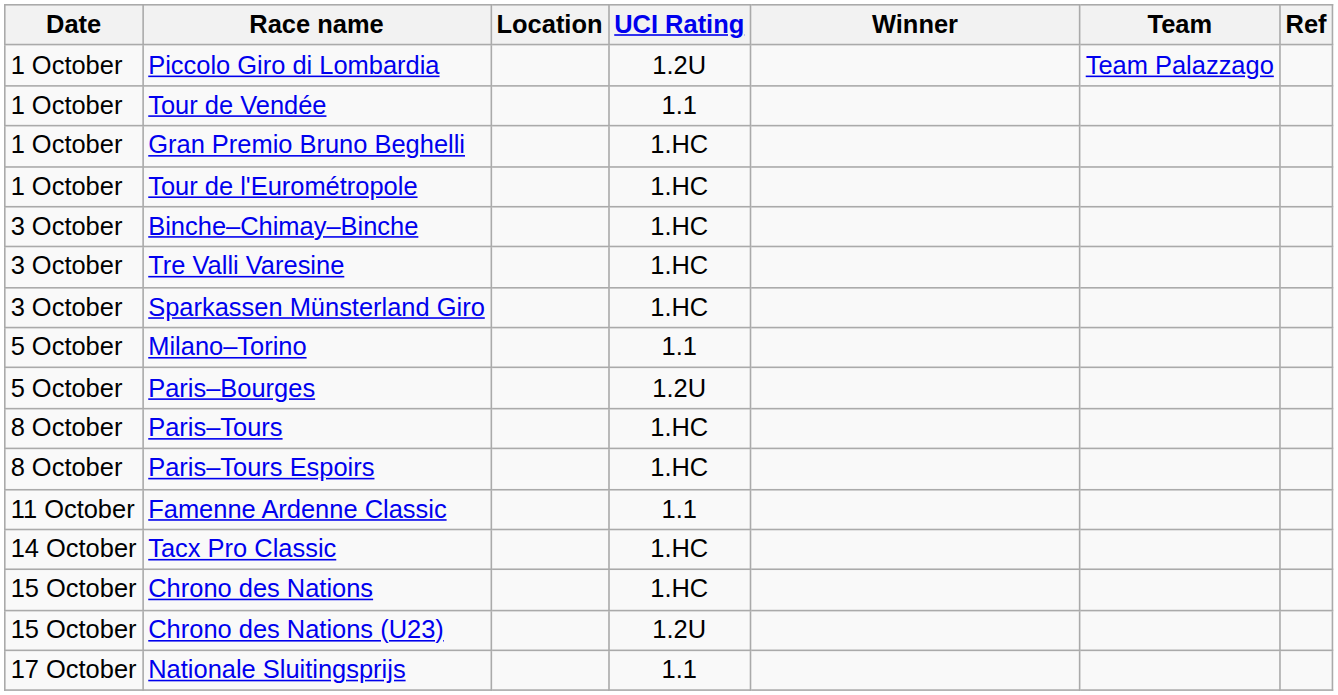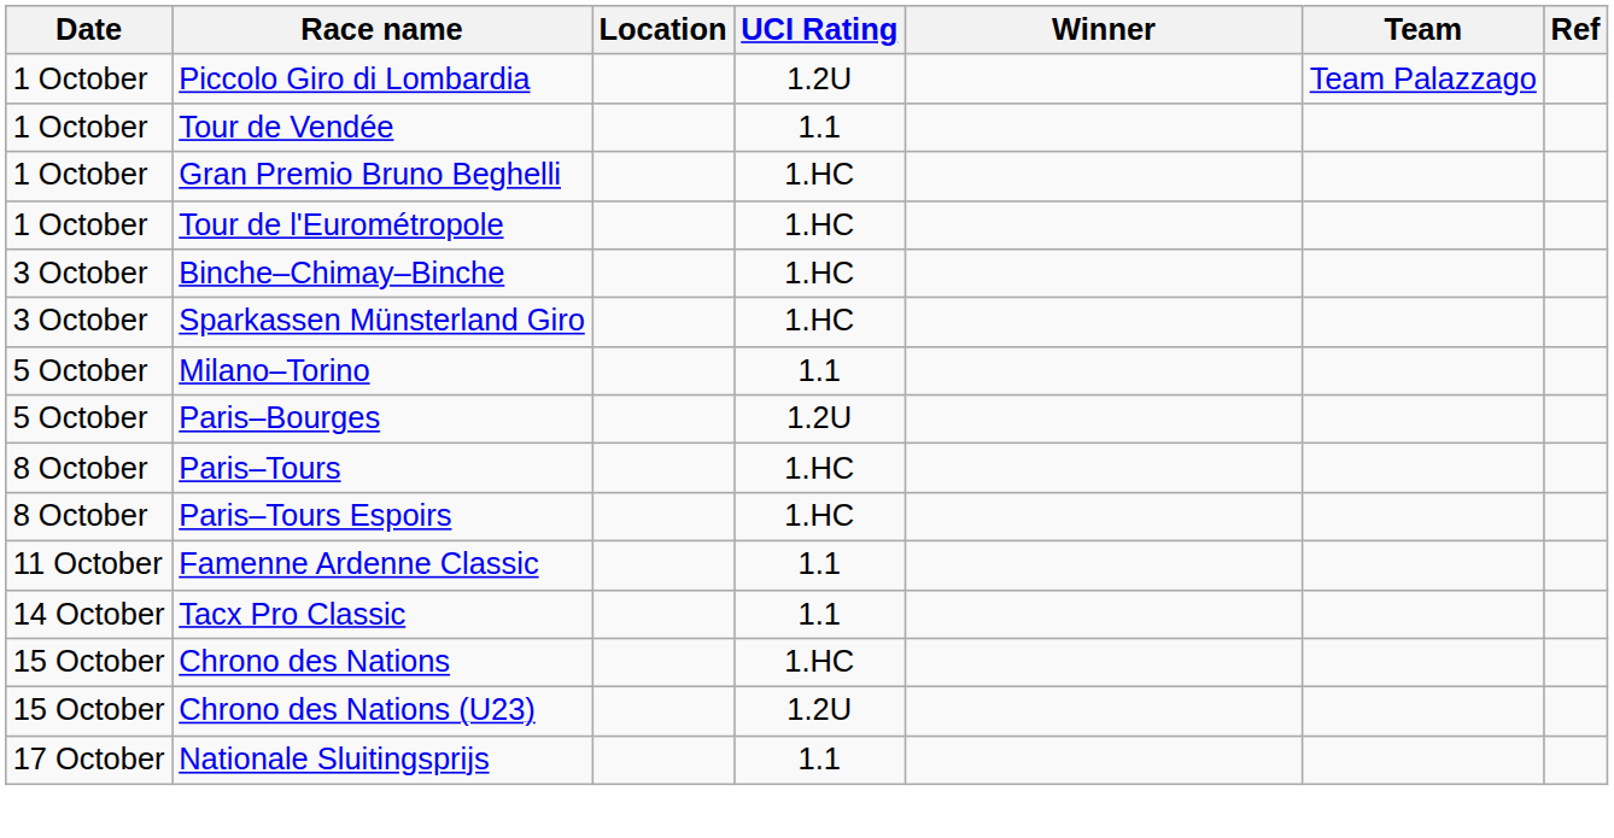 <table class="wikitable sortable">
 <tr>
 <th>Date</th>
 <th>Race name</th>
 <th>Location</th>
 <th><a href='#'>UCI Rating</a></th>
 <th width=200px>Winner</th>
 <th>Team</th>
 <th>Ref</th>
 </tr>
 <tr>
 <td>1 October</td>
 <td><a href='#'>Piccolo Giro di Lombardia</a></td>
 <td></td>
 <td align=center>1.2U</td>
 <td></td>
 <td><a href='#'>Team Palazzago</a></td>
 <td align=center></td>
 </tr>
 <tr>
 <td>1 October</td>
 <td><a href='#'>Tour de Vendée</a></td>
 <td></td>
 <td align=center>1.1</td>
 <td></td>
 <td></td>
 <td align=center></td>
 </tr>
 <tr>
 <td>1 October</td>
 <td><a href='#'>Gran Premio Bruno Beghelli</a></td>
 <td></td>
 <td align=center>1.HC</td>
 <td></td>
 <td></td>
 <td align=center></td>
 </tr>
 <tr>
 <td>1 October</td>
 <td><a href='#'>Tour de l'Eurométropole</a></td>
 <td></td>
 <td align=center>1.HC</td>
 <td></td>
 <td></td>
 <td align=center></td>
 </tr>
 <tr>
 <td>3 October</td>
 <td><a href='#'>Binche–Chimay–Binche</a></td>
-<td></td>
-<td align=center>1.HC</td>
-<td></td>
-<td></td>
-<td align=center></td>
-</tr>
-<tr>
-<td>3 October</td>
-<td><a href='#'>Tre Valli Varesine</a></td>
 <td></td>
 <td align=center>1.HC</td>
 <td></td>
 <td></td>
 <td align=center></td>
 </tr>
 <tr>
 <td>3 October</td>
 <td><a href='#'>Sparkassen Münsterland Giro</a></td>
 <td></td>
 <td align=center>1.HC</td>
 <td></td>
 <td></td>
 <td align=center></td>
 </tr>
 <tr>
 <td>5 October</td>
 <td><a href='#'>Milano–Torino</a></td>
 <td></td>
 <td align=center>1.1</td>
 <td></td>
 <td></td>
 <td align=center></td>
 </tr>
 <tr>
 <td>5 October</td>
 <td><a href='#'>Paris–Bourges</a></td>
 <td></td>
 <td align=center>1.2U</td>
 <td></td>
 <td></td>
 <td align=center></td>
 </tr>
 <tr>
 <td>8 October</td>
 <td><a href='#'>Paris–Tours</a></td>
 <td></td>
 <td align=center>1.HC</td>
 <td></td>
 <td></td>
 <td align=center></td>
 </tr>
 <tr>
 <td>8 October</td>
 <td><a href='#'>Paris–Tours Espoirs</a></td>
 <td></td>
 <td align=center>1.HC</td>
 <td></td>
 <td></td>
 <td align=center></td>
 </tr>
 <tr>
 <td>11 October</td>
 <td><a href='#'>Famenne Ardenne Classic</a></td>
 <td></td>
 <td align=center>1.1</td>
 <td></td>
 <td></td>
 <td align=center></td>
 </tr>
 <tr>
 <td>14 October</td>
 <td><a href='#'>Tacx Pro Classic</a></td>
 <td></td>
-<td align=center>1.HC</td>
+<td align=center>1.1</td>
 <td></td>
 <td></td>
 <td align=center></td>
 </tr>
 <tr>
 <td>15 October</td>
 <td><a href='#'>Chrono des Nations</a></td>
 <td></td>
 <td align=center>1.HC</td>
 <td></td>
 <td></td>
 <td align=center></td>
 </tr>
 <tr>
 <td>15 October</td>
 <td><a href='#'>Chrono des Nations (U23)</a></td>
 <td></td>
 <td align=center>1.2U</td>
 <td></td>
 <td></td>
 <td align=center></td>
 </tr>
 <tr>
 <td>17 October</td>
 <td><a href='#'>Nationale Sluitingsprijs</a></td>
 <td></td>
 <td align=center>1.1</td>
 <td></td>
 <td></td>
 <td align=center></td>
 </tr>
 </table>
